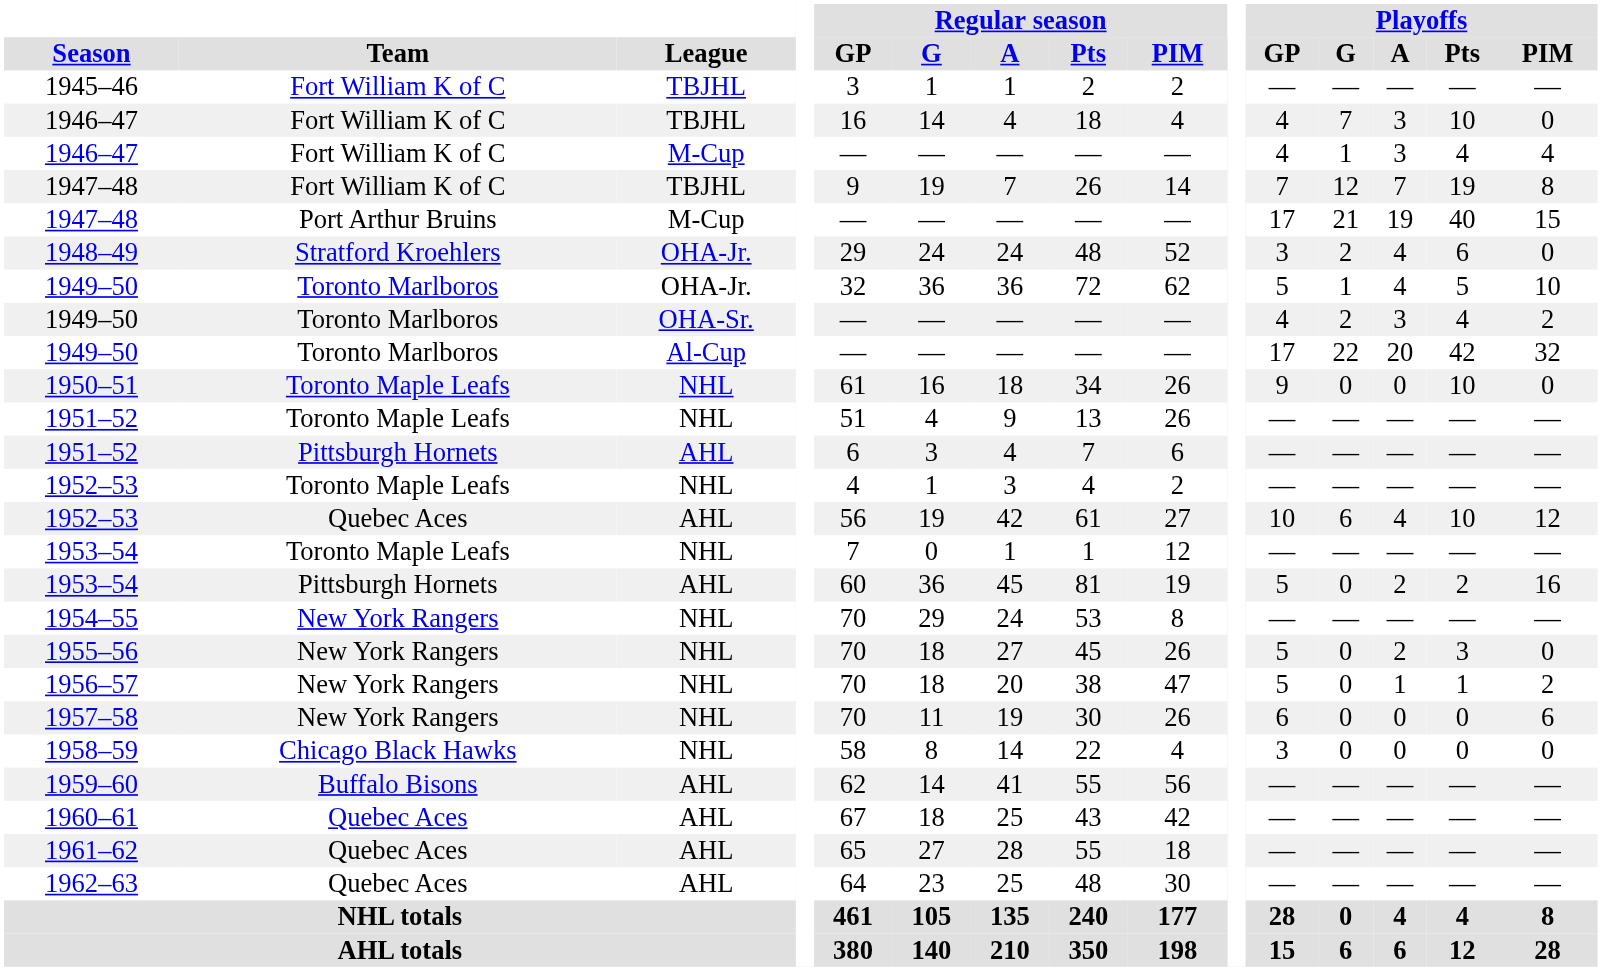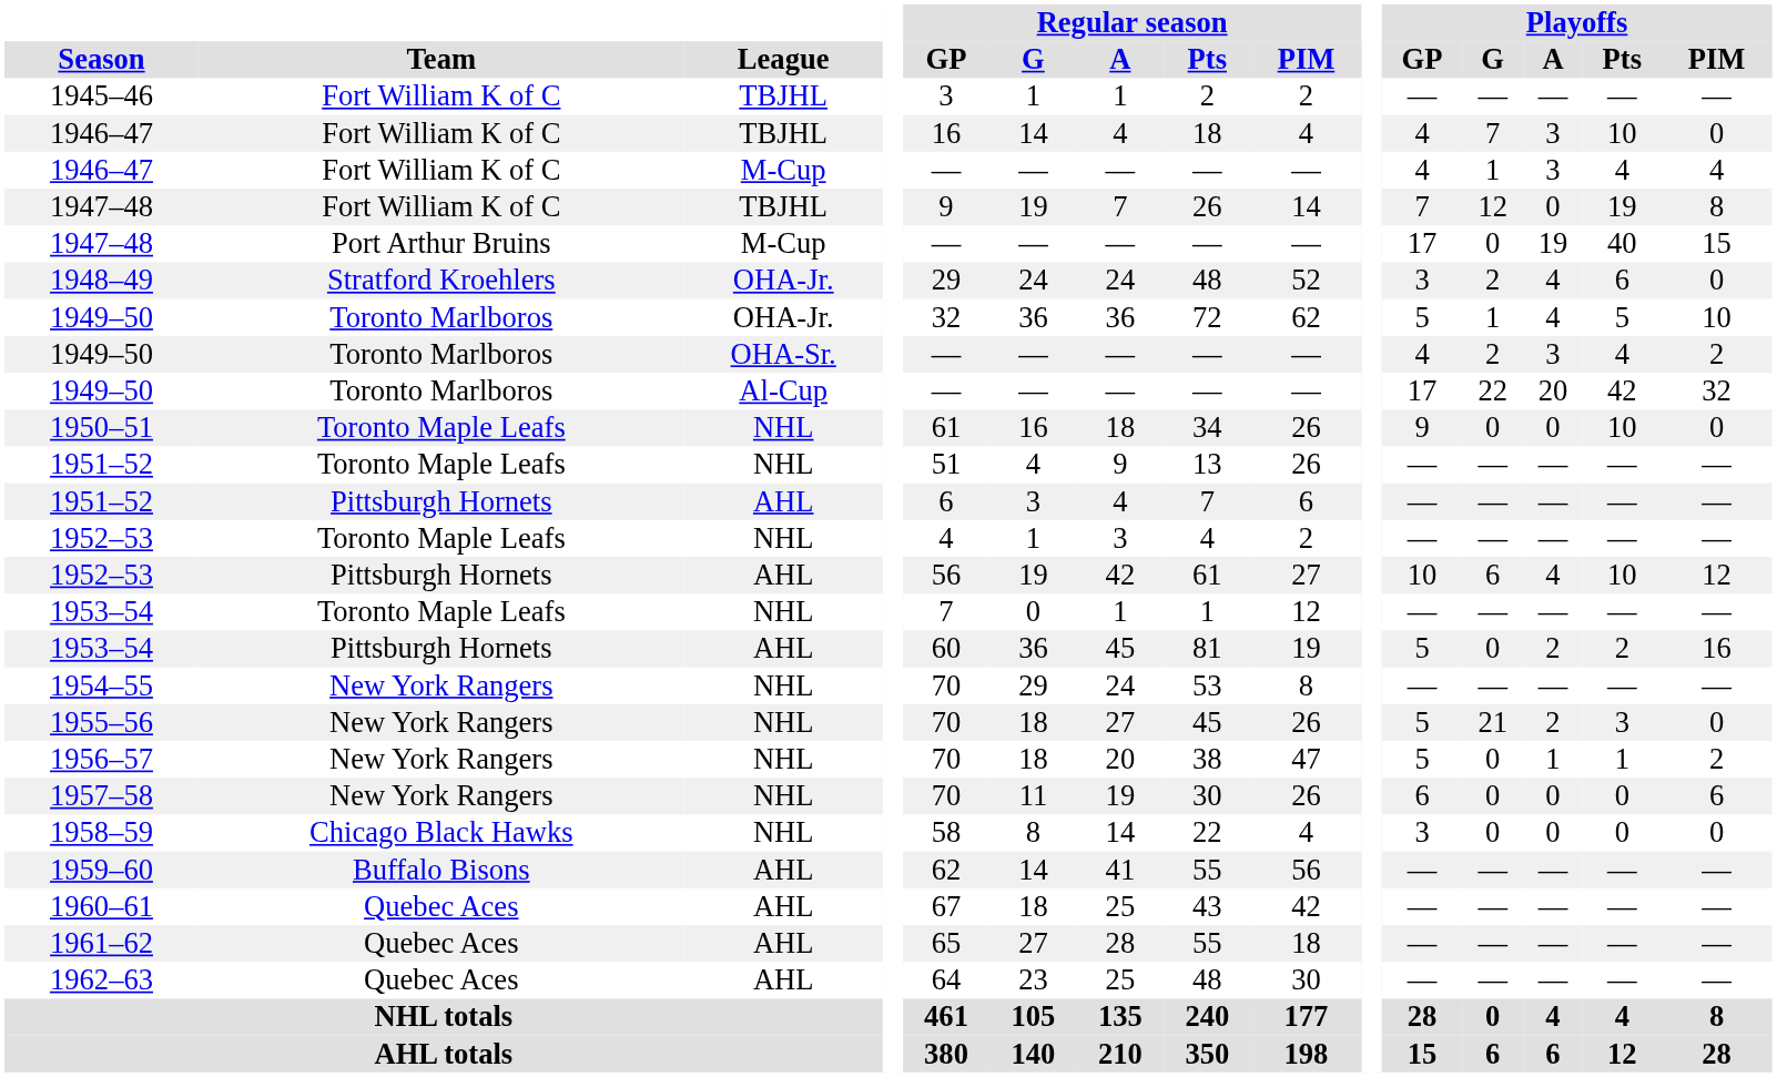 <table border="0" cellpadding="1" cellspacing="0" style="text-align:center; width:60em">
 <tr bgcolor="#e0e0e0">
 <th colspan="3" bgcolor="#ffffff"> </th>
 <th rowspan="99" bgcolor="#ffffff"> </th>
 <th colspan="5"><a href='#'>Regular season</a></th>
 <th rowspan="99" bgcolor="#ffffff"> </th>
 <th colspan="5"><a href='#'>Playoffs</a></th>
 </tr>
 <tr bgcolor="#e0e0e0">
 <th><a href='#'>Season</a></th>
 <th>Team</th>
 <th>League</th>
 <th>GP</th>
 <th><a href='#'>G</a></th>
 <th><a href='#'>A</a></th>
 <th><a href='#'>Pts</a></th>
 <th><a href='#'>PIM</a></th>
 <th>GP</th>
 <th>G</th>
 <th>A</th>
 <th>Pts</th>
 <th>PIM</th>
 </tr>
 <tr>
 <td>1945–46</td>
 <td><a href='#'>Fort William K of C</a></td>
 <td><a href='#'>TBJHL</a></td>
 <td>3</td>
 <td>1</td>
 <td>1</td>
 <td>2</td>
 <td>2</td>
 <td>—</td>
 <td>—</td>
 <td>—</td>
 <td>—</td>
 <td>—</td>
 </tr>
 <tr bgcolor="#f0f0f0">
 <td>1946–47</td>
 <td>Fort William K of C</td>
 <td>TBJHL</td>
 <td>16</td>
 <td>14</td>
 <td>4</td>
 <td>18</td>
 <td>4</td>
 <td>4</td>
 <td>7</td>
 <td>3</td>
 <td>10</td>
 <td>0</td>
 </tr>
 <tr>
 <td><a href='#'>1946–47</a></td>
 <td>Fort William K of C</td>
 <td><a href='#'>M-Cup</a></td>
 <td>—</td>
 <td>—</td>
 <td>—</td>
 <td>—</td>
 <td>—</td>
 <td>4</td>
 <td>1</td>
 <td>3</td>
 <td>4</td>
 <td>4</td>
 </tr>
 <tr bgcolor="#f0f0f0">
 <td>1947–48</td>
 <td>Fort William K of C</td>
 <td>TBJHL</td>
 <td>9</td>
 <td>19</td>
 <td>7</td>
 <td>26</td>
 <td>14</td>
 <td>7</td>
 <td>12</td>
-<td>7</td>
+<td>0</td>
 <td>19</td>
 <td>8</td>
 </tr>
 <tr>
 <td><a href='#'>1947–48</a></td>
 <td>Port Arthur Bruins</td>
 <td>M-Cup</td>
 <td>—</td>
 <td>—</td>
 <td>—</td>
 <td>—</td>
 <td>—</td>
 <td>17</td>
-<td>21</td>
+<td>0</td>
 <td>19</td>
 <td>40</td>
 <td>15</td>
 </tr>
 <tr bgcolor="#f0f0f0">
 <td><a href='#'>1948–49</a></td>
 <td><a href='#'>Stratford Kroehlers</a></td>
 <td><a href='#'>OHA-Jr.</a></td>
 <td>29</td>
 <td>24</td>
 <td>24</td>
 <td>48</td>
 <td>52</td>
 <td>3</td>
 <td>2</td>
 <td>4</td>
 <td>6</td>
 <td>0</td>
 </tr>
 <tr>
 <td><a href='#'>1949–50</a></td>
 <td><a href='#'>Toronto Marlboros</a></td>
 <td>OHA-Jr.</td>
 <td>32</td>
 <td>36</td>
 <td>36</td>
 <td>72</td>
 <td>62</td>
 <td>5</td>
 <td>1</td>
 <td>4</td>
 <td>5</td>
 <td>10</td>
 </tr>
 <tr bgcolor="#f0f0f0">
 <td>1949–50</td>
 <td>Toronto Marlboros</td>
 <td><a href='#'>OHA-Sr.</a></td>
 <td>—</td>
 <td>—</td>
 <td>—</td>
 <td>—</td>
 <td>—</td>
 <td>4</td>
 <td>2</td>
 <td>3</td>
 <td>4</td>
 <td>2</td>
 </tr>
 <tr>
 <td><a href='#'>1949–50</a></td>
 <td>Toronto Marlboros</td>
 <td><a href='#'>Al-Cup</a></td>
 <td>—</td>
 <td>—</td>
 <td>—</td>
 <td>—</td>
 <td>—</td>
 <td>17</td>
 <td>22</td>
 <td>20</td>
 <td>42</td>
 <td>32</td>
 </tr>
 <tr bgcolor="#f0f0f0">
 <td><a href='#'>1950–51</a></td>
 <td><a href='#'>Toronto Maple Leafs</a></td>
 <td><a href='#'>NHL</a></td>
 <td>61</td>
 <td>16</td>
 <td>18</td>
 <td>34</td>
 <td>26</td>
 <td>9</td>
 <td>0</td>
 <td>0</td>
 <td>10</td>
 <td>0</td>
 </tr>
 <tr>
 <td><a href='#'>1951–52</a></td>
 <td>Toronto Maple Leafs</td>
 <td>NHL</td>
 <td>51</td>
 <td>4</td>
 <td>9</td>
 <td>13</td>
 <td>26</td>
 <td>—</td>
 <td>—</td>
 <td>—</td>
 <td>—</td>
 <td>—</td>
 </tr>
 <tr bgcolor="#f0f0f0">
 <td><a href='#'>1951–52</a></td>
 <td><a href='#'>Pittsburgh Hornets</a></td>
 <td><a href='#'>AHL</a></td>
 <td>6</td>
 <td>3</td>
 <td>4</td>
 <td>7</td>
 <td>6</td>
 <td>—</td>
 <td>—</td>
 <td>—</td>
 <td>—</td>
 <td>—</td>
 </tr>
 <tr>
 <td><a href='#'>1952–53</a></td>
 <td>Toronto Maple Leafs</td>
 <td>NHL</td>
 <td>4</td>
 <td>1</td>
 <td>3</td>
 <td>4</td>
 <td>2</td>
 <td>—</td>
 <td>—</td>
 <td>—</td>
 <td>—</td>
 <td>—</td>
 </tr>
 <tr bgcolor="#f0f0f0">
 <td><a href='#'>1952–53</a></td>
-<td>Quebec Aces</td>
+<td>Pittsburgh Hornets</td>
 <td>AHL</td>
 <td>56</td>
 <td>19</td>
 <td>42</td>
 <td>61</td>
 <td>27</td>
 <td>10</td>
 <td>6</td>
 <td>4</td>
 <td>10</td>
 <td>12</td>
 </tr>
 <tr>
 <td><a href='#'>1953–54</a></td>
 <td>Toronto Maple Leafs</td>
 <td>NHL</td>
 <td>7</td>
 <td>0</td>
 <td>1</td>
 <td>1</td>
 <td>12</td>
 <td>—</td>
 <td>—</td>
 <td>—</td>
 <td>—</td>
 <td>—</td>
 </tr>
 <tr bgcolor="#f0f0f0">
 <td><a href='#'>1953–54</a></td>
 <td>Pittsburgh Hornets</td>
 <td>AHL</td>
 <td>60</td>
 <td>36</td>
 <td>45</td>
 <td>81</td>
 <td>19</td>
 <td>5</td>
 <td>0</td>
 <td>2</td>
 <td>2</td>
 <td>16</td>
 </tr>
 <tr>
 <td><a href='#'>1954–55</a></td>
 <td><a href='#'>New York Rangers</a></td>
 <td>NHL</td>
 <td>70</td>
 <td>29</td>
 <td>24</td>
 <td>53</td>
 <td>8</td>
 <td>—</td>
 <td>—</td>
 <td>—</td>
 <td>—</td>
 <td>—</td>
 </tr>
 <tr bgcolor="#f0f0f0">
 <td><a href='#'>1955–56</a></td>
 <td>New York Rangers</td>
 <td>NHL</td>
 <td>70</td>
 <td>18</td>
 <td>27</td>
 <td>45</td>
 <td>26</td>
 <td>5</td>
-<td>0</td>
+<td>21</td>
 <td>2</td>
 <td>3</td>
 <td>0</td>
 </tr>
 <tr>
 <td><a href='#'>1956–57</a></td>
 <td>New York Rangers</td>
 <td>NHL</td>
 <td>70</td>
 <td>18</td>
 <td>20</td>
 <td>38</td>
 <td>47</td>
 <td>5</td>
 <td>0</td>
 <td>1</td>
 <td>1</td>
 <td>2</td>
 </tr>
 <tr bgcolor="#f0f0f0">
 <td><a href='#'>1957–58</a></td>
 <td>New York Rangers</td>
 <td>NHL</td>
 <td>70</td>
 <td>11</td>
 <td>19</td>
 <td>30</td>
 <td>26</td>
 <td>6</td>
 <td>0</td>
 <td>0</td>
 <td>0</td>
 <td>6</td>
 </tr>
 <tr>
 <td><a href='#'>1958–59</a></td>
 <td><a href='#'>Chicago Black Hawks</a></td>
 <td>NHL</td>
 <td>58</td>
 <td>8</td>
 <td>14</td>
 <td>22</td>
 <td>4</td>
 <td>3</td>
 <td>0</td>
 <td>0</td>
 <td>0</td>
 <td>0</td>
 </tr>
 <tr bgcolor="#f0f0f0">
 <td><a href='#'>1959–60</a></td>
 <td><a href='#'>Buffalo Bisons</a></td>
 <td>AHL</td>
 <td>62</td>
 <td>14</td>
 <td>41</td>
 <td>55</td>
 <td>56</td>
 <td>—</td>
 <td>—</td>
 <td>—</td>
 <td>—</td>
 <td>—</td>
 </tr>
 <tr>
 <td><a href='#'>1960–61</a></td>
 <td><a href='#'>Quebec Aces</a></td>
 <td>AHL</td>
 <td>67</td>
 <td>18</td>
 <td>25</td>
 <td>43</td>
 <td>42</td>
 <td>—</td>
 <td>—</td>
 <td>—</td>
 <td>—</td>
 <td>—</td>
 </tr>
 <tr bgcolor="#f0f0f0">
 <td><a href='#'>1961–62</a></td>
 <td>Quebec Aces</td>
 <td>AHL</td>
 <td>65</td>
 <td>27</td>
 <td>28</td>
 <td>55</td>
 <td>18</td>
 <td>—</td>
 <td>—</td>
 <td>—</td>
 <td>—</td>
 <td>—</td>
 </tr>
 <tr>
 <td><a href='#'>1962–63</a></td>
 <td>Quebec Aces</td>
 <td>AHL</td>
 <td>64</td>
 <td>23</td>
 <td>25</td>
 <td>48</td>
 <td>30</td>
 <td>—</td>
 <td>—</td>
 <td>—</td>
 <td>—</td>
 <td>—</td>
 </tr>
 <tr bgcolor="#e0e0e0">
 <th colspan="3">NHL totals</th>
 <th>461</th>
 <th>105</th>
 <th>135</th>
 <th>240</th>
 <th>177</th>
 <th>28</th>
 <th>0</th>
 <th>4</th>
 <th>4</th>
 <th>8</th>
 </tr>
 <tr bgcolor="#e0e0e0">
 <th colspan="3">AHL totals</th>
 <th>380</th>
 <th>140</th>
 <th>210</th>
 <th>350</th>
 <th>198</th>
 <th>15</th>
 <th>6</th>
 <th>6</th>
 <th>12</th>
 <th>28</th>
 </tr>
 </table>
